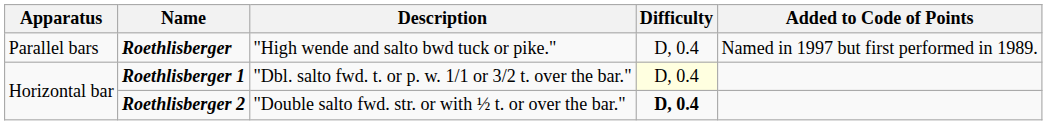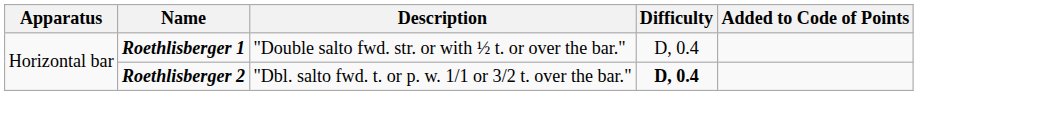 <table class="wikitable">
 <tr>
 <th scope="col">Apparatus</th>
 <th scope="col">Name</th>
 <th scope="col">Description</th>
 <th scope="col">Difficulty</th>
 <th scope="col">Added to Code of Points</th>
 </tr>
 <tr>
-<td>Parallel bars</td>
-<td><strong><em>Roethlisberger</em></strong></td>
-<td>"High wende and salto bwd tuck or pike."</td>
-<td align=center>D, 0.4</td>
-<td>Named in 1997 but first performed in 1989.</td>
-</tr>
-<tr>
 <td rowspan="2">Horizontal bar</td>
 <td scope="row"><strong><em>Roethlisberger 1</em></strong></td>
-<td>"Dbl. salto fwd. t. or p. w. 1/1 or 3/2 t. over the bar."</td>
-<td align=center style="background: lightyellow;">D, 0.4</td>
+<td>"Double salto fwd. str. or with ½ t. or over the bar."</td>
+<td align=center>D, 0.4</td>
 <td align=center></td>
 </tr>
 <tr>
 <td scope="row"><strong><em>Roethlisberger 2</em></strong></td>
-<td>"Double salto fwd. str. or with ½ t. or over the bar."</td>
+<td>"Dbl. salto fwd. t. or p. w. 1/1 or 3/2 t. over the bar."</td>
 <td align=center><strong>D, 0.4</strong></td>
 <td align=center></td>
 </tr>
 </table>
